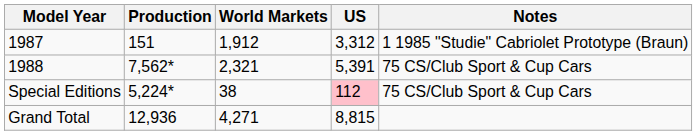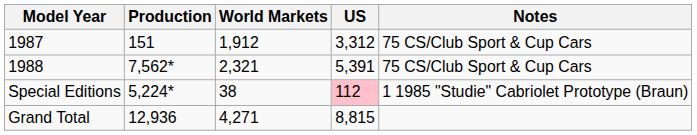 <table class="wikitable">
 <tr>
 <th>Model Year</th>
 <th>Production</th>
 <th>World Markets</th>
 <th>US</th>
 <th>Notes</th>
 </tr>
 <tr>
 <td>1987</td>
 <td>151</td>
 <td>1,912</td>
 <td>3,312</td>
-<td>1 1985 "Studie" Cabriolet Prototype (Braun)</td>
+<td>75 CS/Club Sport & Cup Cars</td>
 </tr>
 <tr>
 <td>1988</td>
 <td>7,562*</td>
 <td>2,321</td>
 <td>5,391</td>
 <td>75 CS/Club Sport & Cup Cars</td>
 </tr>
 <tr>
 <td>Special Editions</td>
 <td>5,224*</td>
 <td>38</td>
 <td style="background: pink;">112</td>
-<td>75 CS/Club Sport & Cup Cars</td>
+<td>1 1985 "Studie" Cabriolet Prototype (Braun)</td>
 </tr>
 <tr>
 <td>Grand Total</td>
 <td>12,936</td>
 <td>4,271</td>
 <td>8,815</td>
 <td> </td>
 </tr>
 </table>
